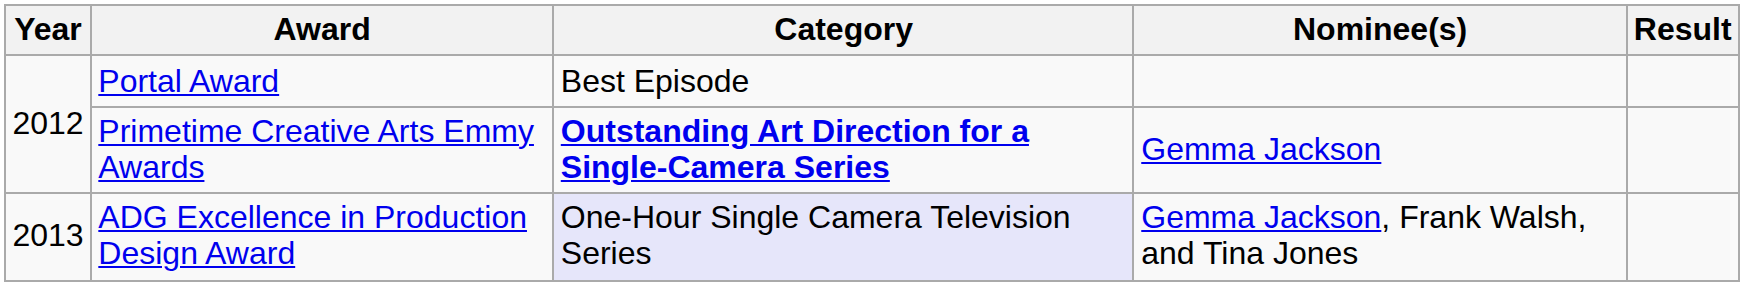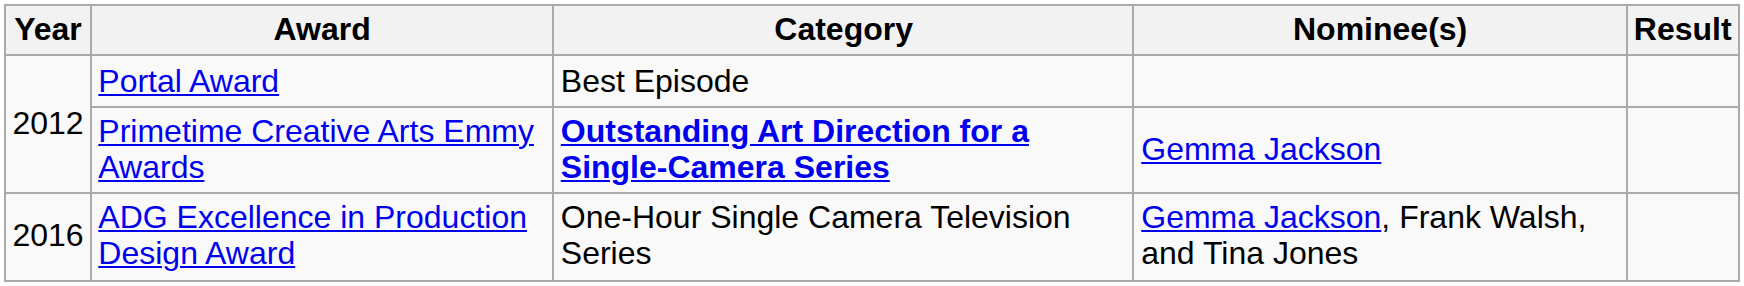 <table class="wikitable sortable plainrowheaders">
 <tr>
 <th>Year</th>
 <th>Award</th>
 <th>Category</th>
 <th>Nominee(s)</th>
 <th>Result</th>
 </tr>
 <tr>
 <td rowspan="2">2012</td>
 <td scope="row"><a href='#'>Portal Award</a></td>
 <td scope="row">Best Episode</td>
 <td scope="row"></td>
 <td></td>
 </tr>
 <tr>
 <td scope="row"><a href='#'>Primetime Creative Arts Emmy Awards</a></td>
 <td scope="row"><strong><a href='#'>Outstanding Art Direction for a Single-Camera Series</a></strong></td>
 <td scope="row"><a href='#'>Gemma Jackson</a></td>
 <td></td>
 </tr>
 <tr>
-<td>2013</td>
+<td>2016</td>
 <td scope="row"><a href='#'>ADG Excellence in Production Design Award</a></td>
-<td scope="row" style="background: lavender;">One-Hour Single Camera Television Series</td>
+<td scope="row">One-Hour Single Camera Television Series</td>
 <td scope="row"><a href='#'>Gemma Jackson</a>, Frank Walsh, and Tina Jones</td>
 <td></td>
 </tr>
 </table>
